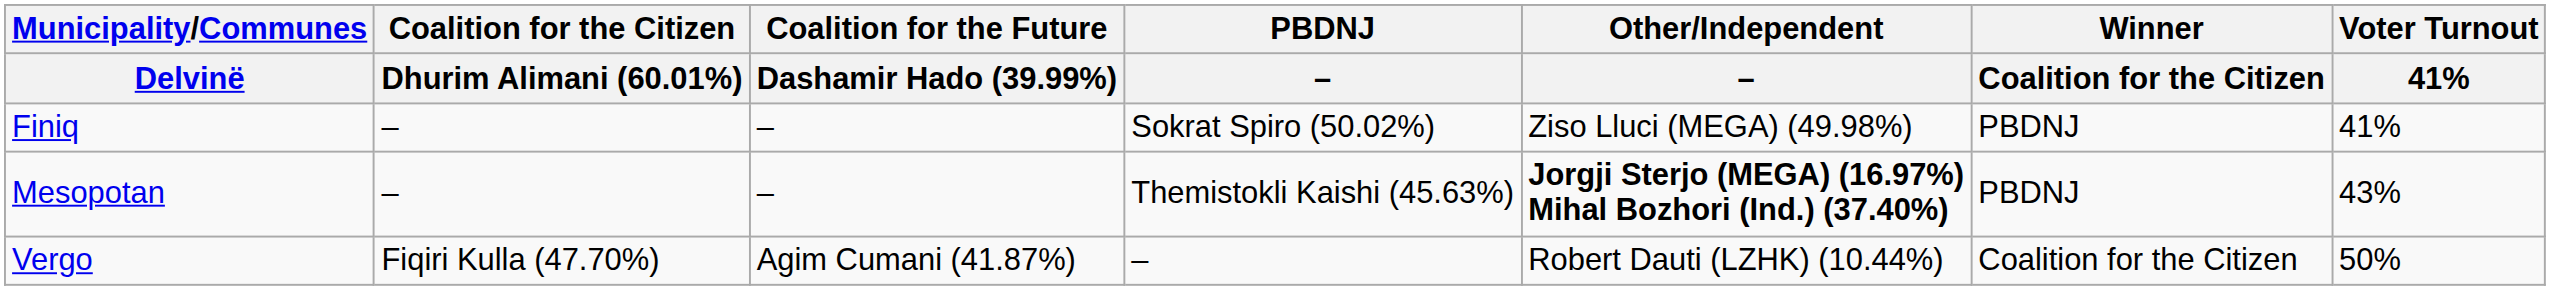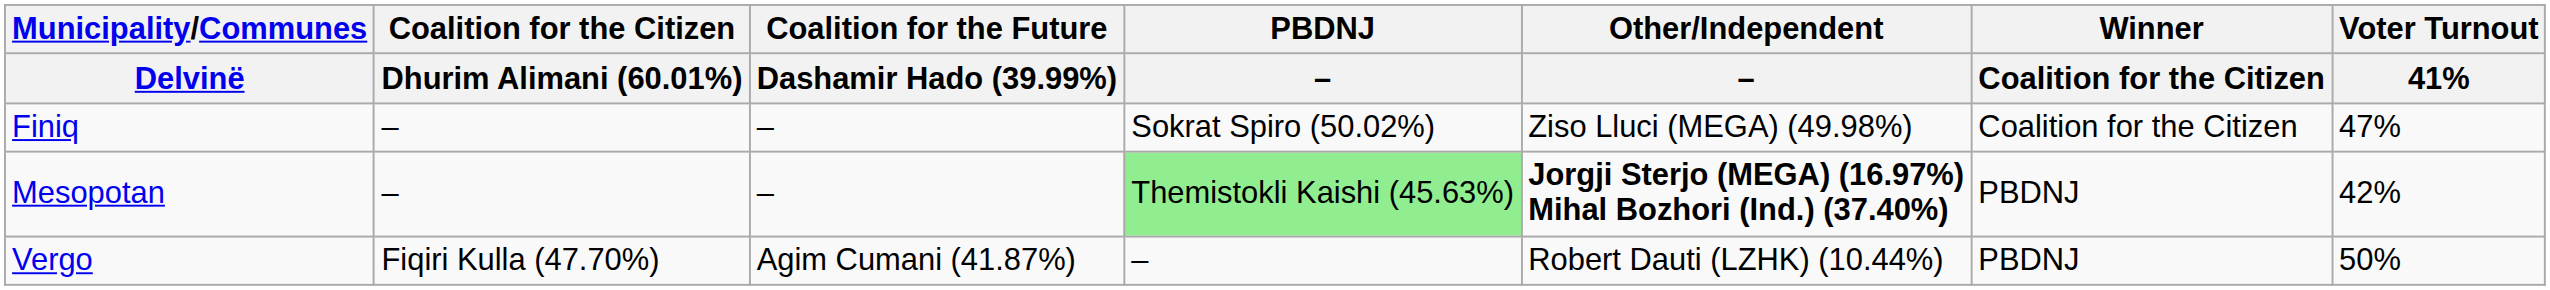 <table class="wikitable">
 <tr>
 <th><a href='#'>Municipality</a>/<a href='#'>Communes</a></th>
 <th>Coalition for the Citizen</th>
 <th>Coalition for the Future</th>
 <th>PBDNJ</th>
 <th>Other/Independent</th>
 <th>Winner</th>
 <th>Voter Turnout</th>
 </tr>
 <tr>
 <th><a href='#'>Delvinë</a></th>
 <th>Dhurim Alimani (60.01%)</th>
 <th>Dashamir Hado (39.99%)</th>
 <th>–</th>
 <th>–</th>
 <th>Coalition for the Citizen</th>
 <th>41%</th>
 </tr>
 <tr>
 <td><a href='#'>Finiq</a></td>
 <td>–</td>
 <td>–</td>
 <td>Sokrat Spiro (50.02%)</td>
 <td>Ziso Lluci (MEGA) (49.98%)</td>
-<td>PBDNJ</td>
-<td>41%</td>
+<td>Coalition for the Citizen</td>
+<td>47%</td>
 </tr>
 <tr>
 <td><a href='#'>Mesopotan</a></td>
 <td>–</td>
 <td>–</td>
-<td>Themistokli Kaishi (45.63%)</td>
+<td style="background: lightgreen;">Themistokli Kaishi (45.63%)</td>
 <td><strong>Jorgji Sterjo (MEGA) (16.97%)<br>Mihal Bozhori (Ind.) (37.40%)</strong></td>
 <td>PBDNJ</td>
-<td>43%</td>
+<td>42%</td>
 </tr>
 <tr>
 <td><a href='#'>Vergo</a></td>
 <td>Fiqiri Kulla (47.70%)</td>
 <td>Agim Cumani (41.87%)</td>
 <td>–</td>
 <td>Robert Dauti (LZHK) (10.44%)</td>
-<td>Coalition for the Citizen</td>
+<td>PBDNJ</td>
 <td>50%</td>
 </tr>
 </table>
